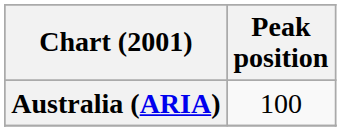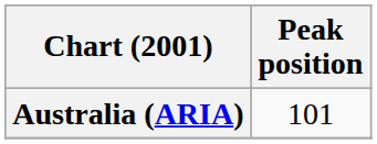 <table class="wikitable sortable plainrowheaders" style="text-align:center">
 <tr>
 <th>Chart (2001)</th>
 <th>Peak<br>position</th>
 </tr>
 <tr>
 <th scope="row">Australia (<a href='#'>ARIA</a>)</th>
-<td>100</td>
+<td>101</td>
 </tr>
 <tr>
 </tr>
 <tr>
 </tr>
 </table>
